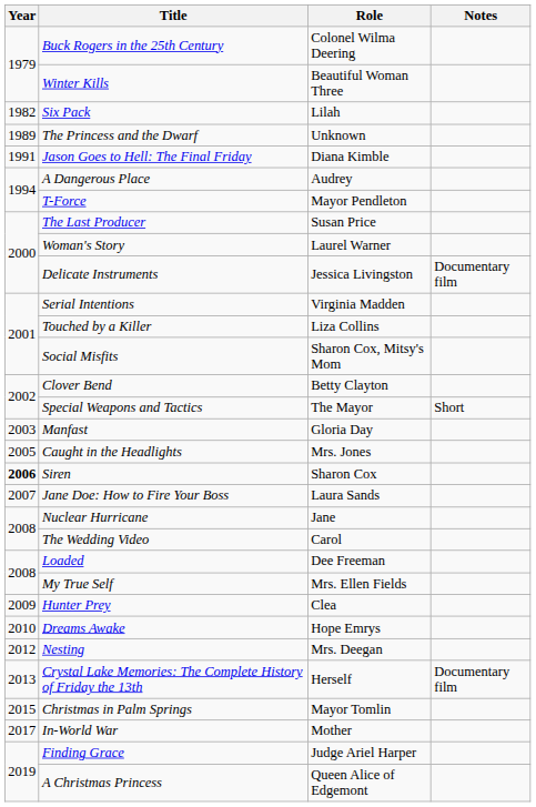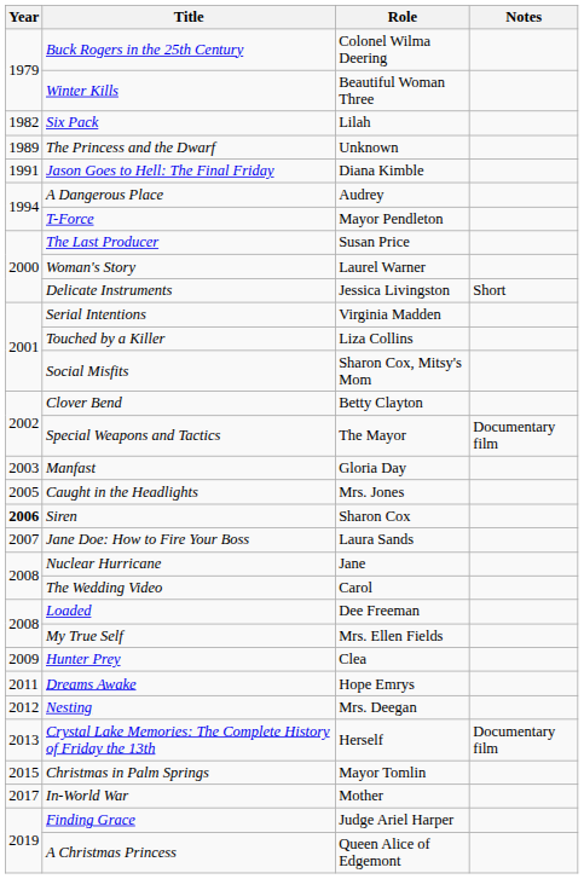 <table class="wikitable sortable">
 <tr>
 <th>Year</th>
 <th>Title</th>
 <th>Role</th>
 <th class="unsortable">Notes</th>
 </tr>
 <tr>
 <td rowspan="2">1979</td>
 <td><em><a href='#'>Buck Rogers in the 25th Century</a></em></td>
 <td>Colonel Wilma Deering</td>
 <td></td>
 </tr>
 <tr>
 <td><em><a href='#'>Winter Kills</a></em></td>
 <td>Beautiful Woman Three</td>
 <td></td>
 </tr>
 <tr>
 <td>1982</td>
 <td><em><a href='#'>Six Pack</a></em></td>
 <td>Lilah</td>
 <td></td>
 </tr>
 <tr>
 <td>1989</td>
 <td><em>The Princess and the Dwarf</em></td>
 <td>Unknown</td>
 <td></td>
 </tr>
 <tr>
 <td>1991</td>
 <td><em><a href='#'>Jason Goes to Hell: The Final Friday</a></em></td>
 <td>Diana Kimble</td>
 <td></td>
 </tr>
 <tr>
 <td rowspan="2">1994</td>
 <td><em>A Dangerous Place</em></td>
 <td>Audrey</td>
 <td></td>
 </tr>
 <tr>
 <td><em><a href='#'>T-Force</a></em></td>
 <td>Mayor Pendleton</td>
 <td></td>
 </tr>
 <tr>
 <td rowspan="3">2000</td>
 <td><em><a href='#'>The Last Producer</a></em></td>
 <td>Susan Price</td>
 <td></td>
 </tr>
 <tr>
 <td><em>Woman's Story</em></td>
 <td>Laurel Warner</td>
 <td></td>
 </tr>
 <tr>
 <td><em>Delicate Instruments</em></td>
 <td>Jessica Livingston</td>
-<td>Documentary film</td>
+<td>Short</td>
 </tr>
 <tr>
 <td rowspan="3">2001</td>
 <td><em>Serial Intentions</em></td>
 <td>Virginia Madden</td>
 <td></td>
 </tr>
 <tr>
 <td><em>Touched by a Killer</em></td>
 <td>Liza Collins</td>
 <td></td>
 </tr>
 <tr>
 <td><em>Social Misfits</em></td>
 <td>Sharon Cox, Mitsy's Mom</td>
 <td></td>
 </tr>
 <tr>
 <td rowspan="2">2002</td>
 <td><em>Clover Bend</em></td>
 <td>Betty Clayton</td>
 <td></td>
 </tr>
 <tr>
 <td><em>Special Weapons and Tactics</em></td>
 <td>The Mayor</td>
-<td>Short</td>
+<td>Documentary film</td>
 </tr>
 <tr>
 <td>2003</td>
 <td><em>Manfast</em></td>
 <td>Gloria Day</td>
 <td></td>
 </tr>
 <tr>
 <td>2005</td>
 <td><em>Caught in the Headlights</em></td>
 <td>Mrs. Jones</td>
 <td></td>
 </tr>
 <tr>
 <td><strong>2006</strong></td>
 <td><em>Siren</em></td>
 <td>Sharon Cox</td>
 <td></td>
 </tr>
 <tr>
 <td>2007</td>
 <td><em>Jane Doe: How to Fire Your Boss</em></td>
 <td>Laura Sands</td>
 <td></td>
 </tr>
 <tr>
 <td rowspan="2">2008</td>
 <td><em>Nuclear Hurricane</em></td>
 <td>Jane</td>
 <td></td>
 </tr>
 <tr>
 <td><em>The Wedding Video</em></td>
 <td>Carol</td>
 <td></td>
 </tr>
 <tr>
 <td rowspan="2">2008</td>
 <td><em><a href='#'>Loaded</a></em></td>
 <td>Dee Freeman</td>
 <td></td>
 </tr>
 <tr>
 <td><em>My True Self</em></td>
 <td>Mrs. Ellen Fields</td>
 <td></td>
 </tr>
 <tr>
 <td>2009</td>
 <td><em><a href='#'>Hunter Prey</a></em></td>
 <td>Clea</td>
 <td></td>
 </tr>
 <tr>
-<td>2010</td>
+<td>2011</td>
 <td><em><a href='#'>Dreams Awake</a></em></td>
 <td>Hope Emrys</td>
 <td></td>
 </tr>
 <tr>
 <td>2012</td>
 <td><em><a href='#'>Nesting</a></em></td>
 <td>Mrs. Deegan</td>
 <td></td>
 </tr>
 <tr>
 <td>2013</td>
 <td><em><a href='#'>Crystal Lake Memories: The Complete History of Friday the 13th</a></em></td>
 <td>Herself</td>
 <td>Documentary film</td>
 </tr>
 <tr>
 <td>2015</td>
 <td><em>Christmas in Palm Springs</em></td>
 <td>Mayor Tomlin</td>
 <td></td>
 </tr>
 <tr>
 <td>2017</td>
 <td><em>In-World War</em></td>
 <td>Mother</td>
 <td></td>
 </tr>
 <tr>
 <td rowspan="2">2019</td>
 <td><em><a href='#'>Finding Grace</a></em></td>
 <td>Judge Ariel Harper</td>
 <td></td>
 </tr>
 <tr>
 <td><em>A Christmas Princess</em></td>
 <td>Queen Alice of Edgemont</td>
 <td></td>
 </tr>
 </table>
